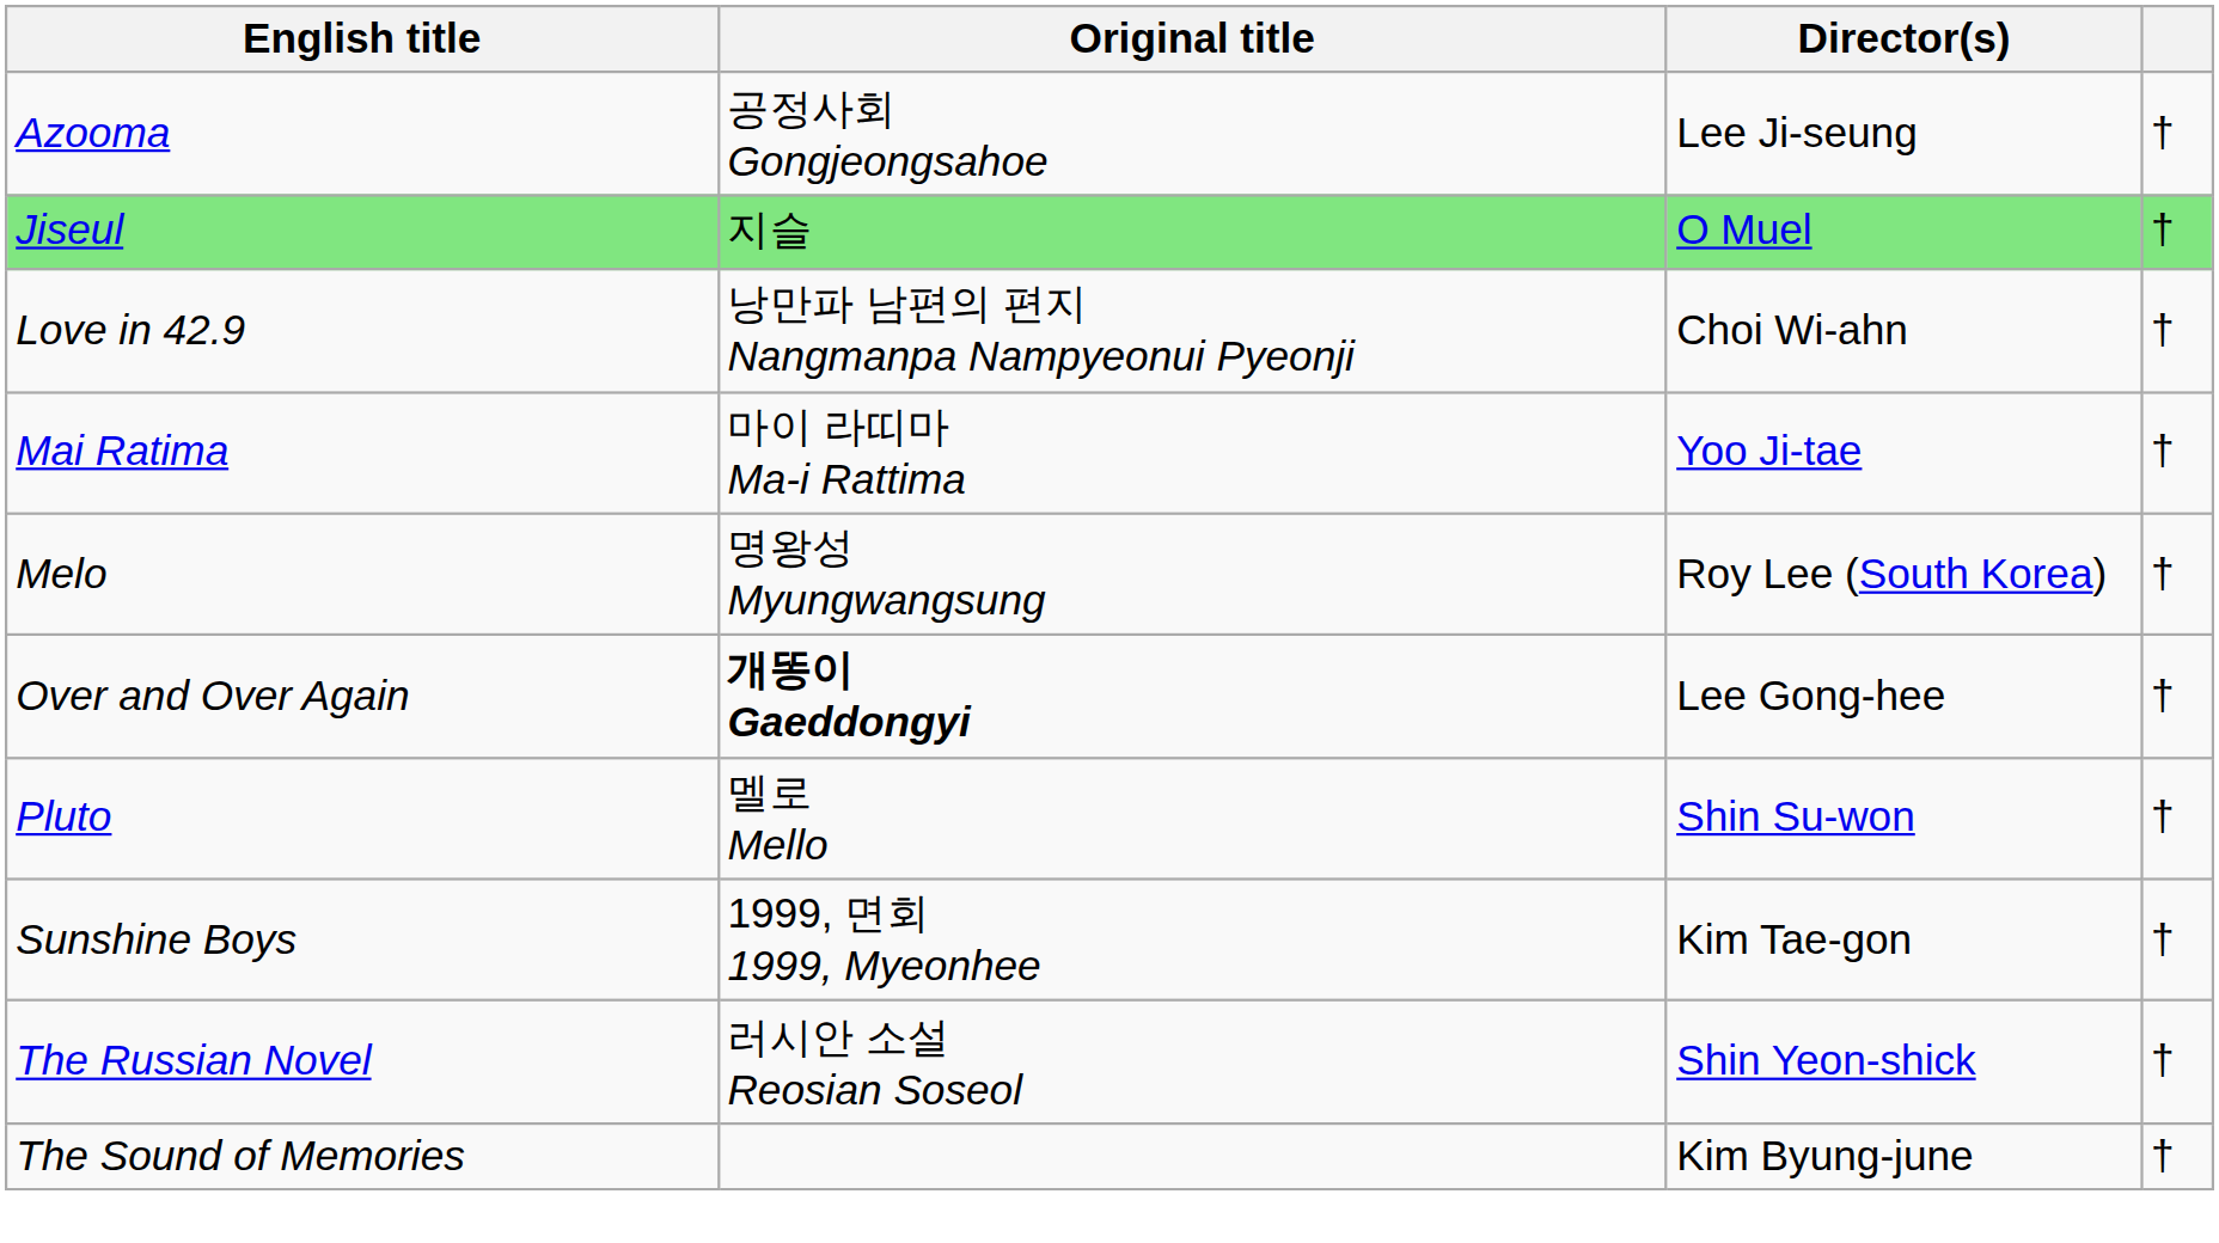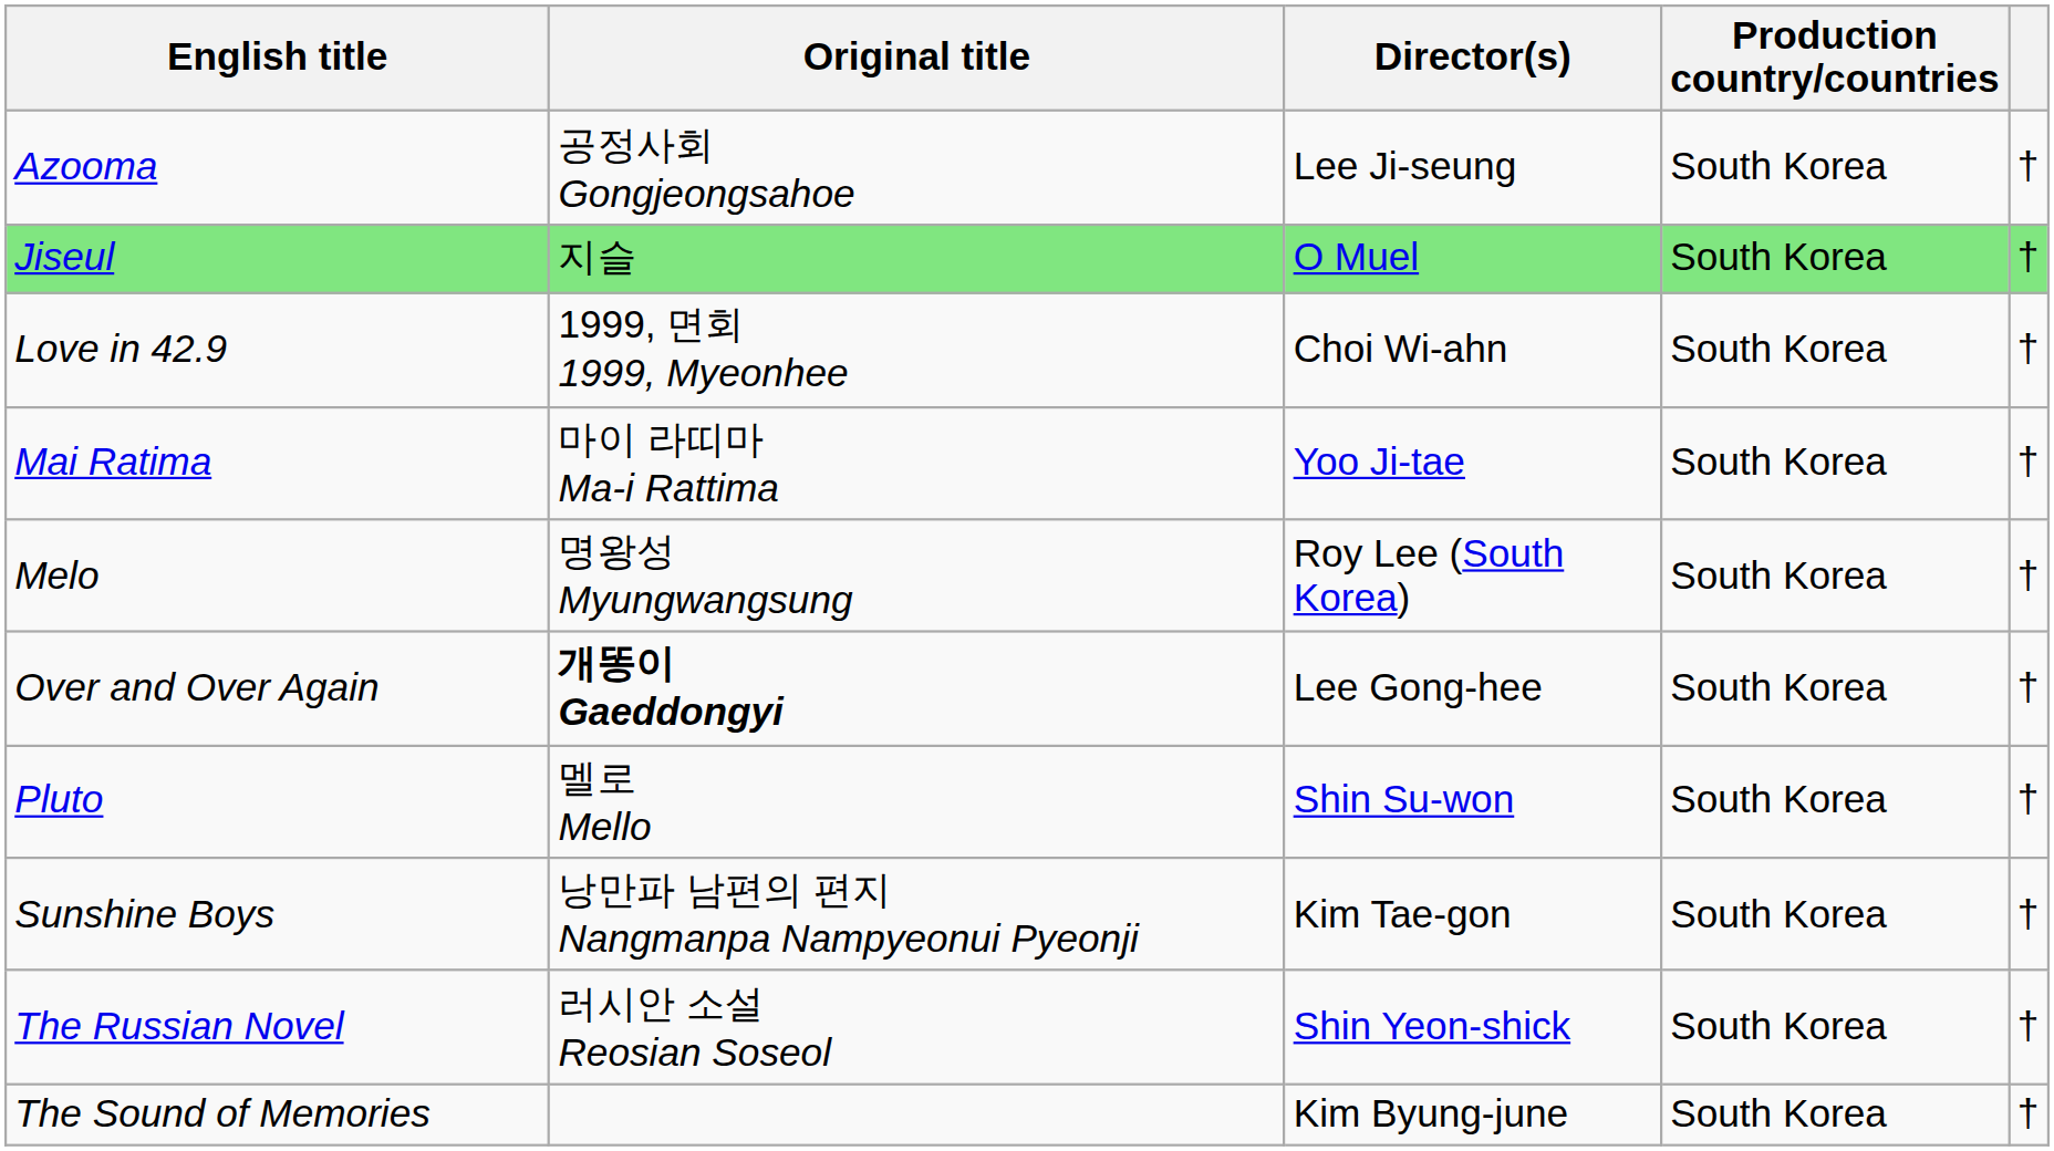 <table class="sortable wikitable" width="95%" cellpadding="5">
 <tr>
 <th width="30%">English title</th>
 <th width="40%">Original title</th>
 <th width="20%">Director(s)</th>
+<th width="10%">Production country/countries</th>
 <th width="3%"></th>
 </tr>
 <tr>
 <td><em><a href='#'>Azooma</a></em></td>
 <td>공정사회<br><em>Gongjeongsahoe</em></td>
 <td>Lee Ji-seung</td>
+<td>South Korea</td>
 <td>†</td>
 </tr>
 <tr style="background:#80E680;">
 <td><em><a href='#'>Jiseul</a></em></td>
 <td>지슬</td>
 <td><a href='#'>O Muel</a></td>
+<td>South Korea</td>
 <td>†</td>
 </tr>
 <tr>
 <td><em>Love in 42.9</em></td>
-<td>낭만파 남편의 편지<br><em>Nangmanpa Nampyeonui Pyeonji</em></td>
+<td>1999, 면회<br><em>1999, Myeonhee</em></td>
 <td>Choi Wi-ahn</td>
+<td>South Korea</td>
 <td>†</td>
 </tr>
 <tr>
 <td><em><a href='#'>Mai Ratima</a></em></td>
 <td>마이 라띠마<br><em>Ma-i Rattima</em></td>
 <td><a href='#'>Yoo Ji-tae</a></td>
+<td>South Korea</td>
 <td>†</td>
 </tr>
 <tr>
 <td><em>Melo</em></td>
 <td>명왕성<br><em>Myungwangsung</em></td>
 <td>Roy Lee (<a href='#'>South Korea</a>)</td>
+<td>South Korea</td>
 <td>†</td>
 </tr>
 <tr>
 <td><em>Over and Over Again</em></td>
 <td><strong>개똥이<br><em>Gaeddongyi</em></strong></td>
 <td>Lee Gong-hee</td>
+<td>South Korea</td>
 <td>†</td>
 </tr>
 <tr>
 <td><em><a href='#'>Pluto</a></em></td>
 <td>멜로<br><em>Mello</em></td>
 <td><a href='#'>Shin Su-won</a></td>
+<td>South Korea</td>
 <td>†</td>
 </tr>
 <tr>
 <td><em>Sunshine Boys</em></td>
-<td>1999, 면회<br><em>1999, Myeonhee</em></td>
+<td>낭만파 남편의 편지<br><em>Nangmanpa Nampyeonui Pyeonji</em></td>
 <td>Kim Tae-gon</td>
+<td>South Korea</td>
 <td>†</td>
 </tr>
 <tr>
 <td><em><a href='#'>The Russian Novel</a></em></td>
 <td>러시안 소설<br><em>Reosian Soseol</em></td>
 <td><a href='#'>Shin Yeon-shick</a></td>
+<td>South Korea</td>
 <td>†</td>
 </tr>
 <tr>
 <td><em>The Sound of Memories</em></td>
 <td></td>
 <td>Kim Byung-june</td>
+<td>South Korea</td>
 <td>†</td>
 </tr>
 </table>
